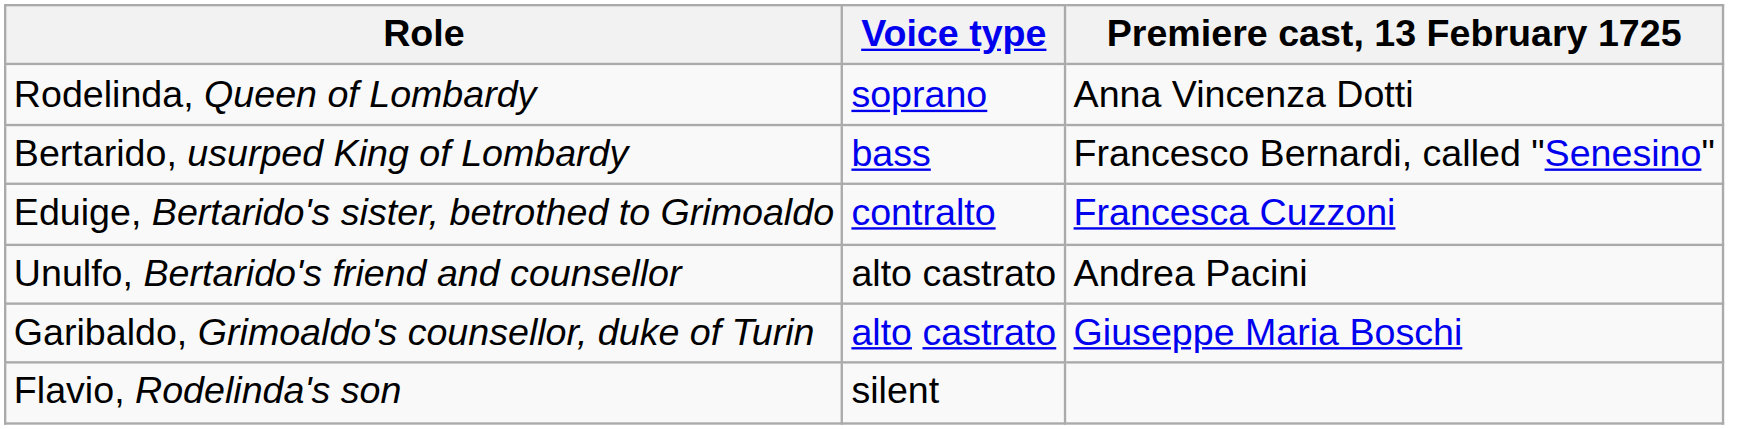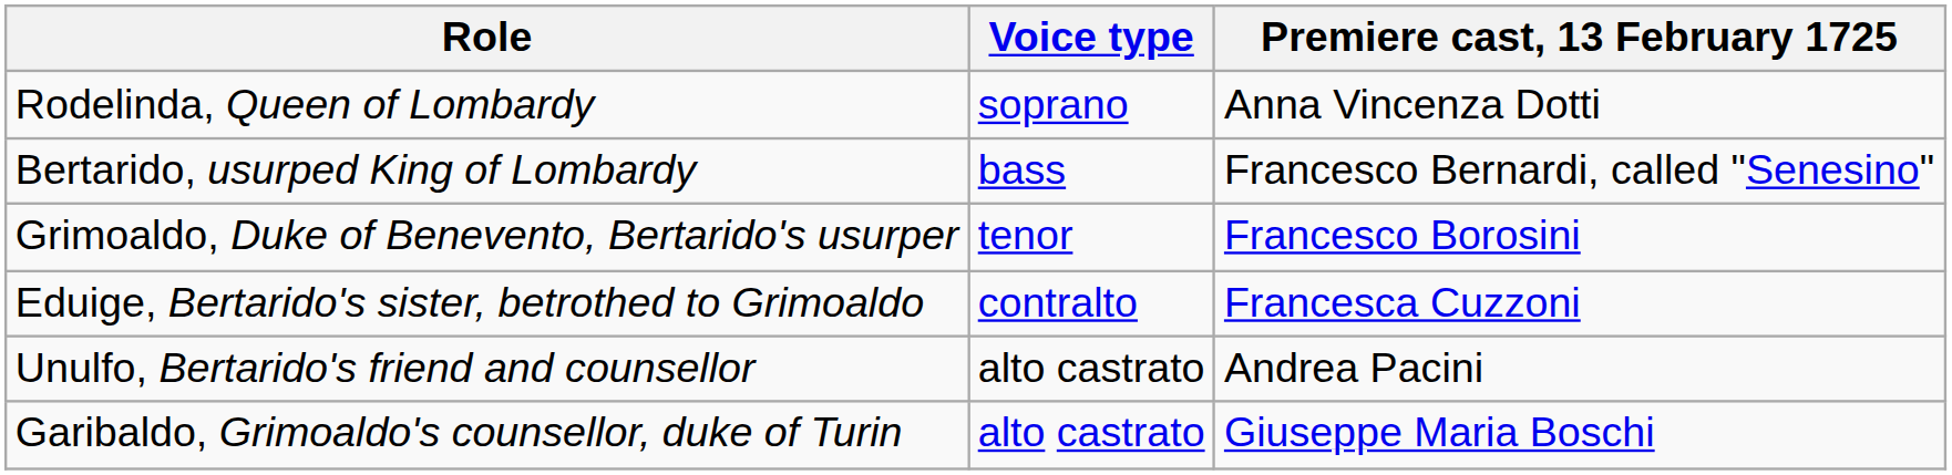 <table class="wikitable">
 <tr>
 <th>Role</th>
 <th><a href='#'>Voice type</a></th>
 <th>Premiere cast, 13 February 1725</th>
 </tr>
 <tr>
 <td>Rodelinda, <em>Queen of Lombardy</em></td>
 <td><a href='#'>soprano</a></td>
 <td>Anna Vincenza Dotti</td>
 </tr>
 <tr>
 <td>Bertarido, <em>usurped King of Lombardy</em></td>
 <td><a href='#'>bass</a></td>
 <td>Francesco Bernardi, called "<a href='#'>Senesino</a>"</td>
 </tr>
 <tr>
+<td>Grimoaldo, <em>Duke of Benevento, Bertarido's usurper</em></td>
+<td><a href='#'>tenor</a></td>
+<td><a href='#'>Francesco Borosini</a></td>
+</tr>
+<tr>
 <td>Eduige, <em>Bertarido's sister, betrothed to Grimoaldo</em></td>
 <td><a href='#'>contralto</a></td>
 <td><a href='#'>Francesca Cuzzoni</a></td>
 </tr>
 <tr>
 <td>Unulfo, <em>Bertarido's friend and counsellor</em></td>
 <td>alto castrato</td>
 <td>Andrea Pacini</td>
 </tr>
 <tr>
 <td>Garibaldo, <em>Grimoaldo's counsellor, duke of Turin</em></td>
 <td><a href='#'>alto</a> <a href='#'>castrato</a></td>
 <td><a href='#'>Giuseppe Maria Boschi</a></td>
 </tr>
-<tr>
-<td>Flavio, <em>Rodelinda's son</em></td>
-<td>silent</td>
-<td></td>
-</tr>
 </table>
